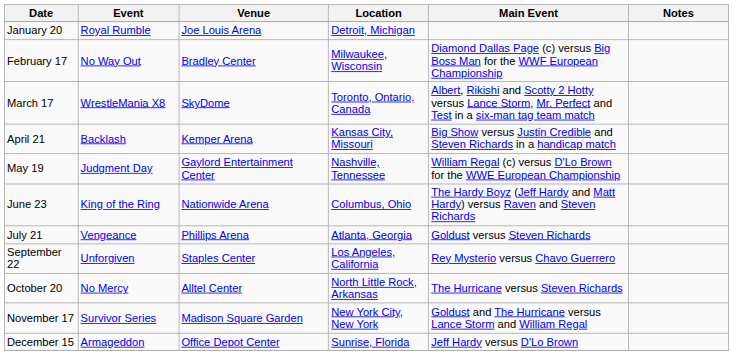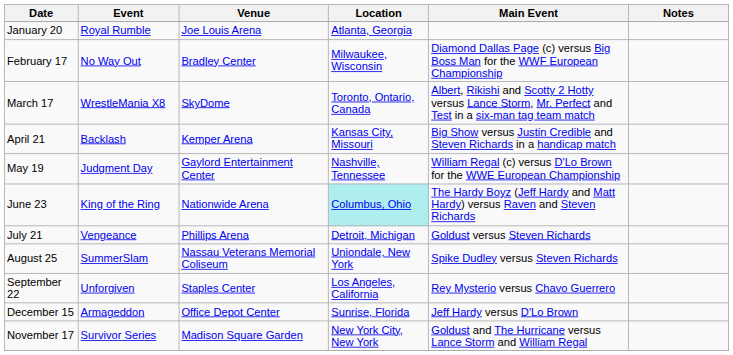 <table class="sortable wikitable succession-box" style="font-size:85%; width:100%">
 <tr>
 <th scope="col" style="width:5%;">Date</th>
 <th scope="col" style="width:10%;">Event</th>
 <th scope="col" style="width:15%;">Venue</th>
 <th scope="col" style="width:10%;">Location</th>
 <th scope="col" style="width:20%;">Main Event</th>
 <th scope="col" style="width:10%;">Notes</th>
 </tr>
 <tr>
 </tr>
 <tr>
 <td>January 20</td>
 <td><a href='#'>Royal Rumble</a></td>
 <td><a href='#'>Joe Louis Arena</a></td>
-<td><a href='#'>Detroit, Michigan</a></td>
+<td><a href='#'>Atlanta, Georgia</a></td>
 <td></td>
 <td></td>
 </tr>
 <tr>
 <td>February 17</td>
 <td><a href='#'>No Way Out</a></td>
 <td><a href='#'>Bradley Center</a></td>
 <td><a href='#'>Milwaukee, Wisconsin</a></td>
 <td><a href='#'>Diamond Dallas Page</a> (c) versus <a href='#'>Big Boss Man</a> for the <a href='#'>WWF European Championship</a></td>
 <td></td>
 </tr>
 <tr>
 <td>March 17</td>
 <td><a href='#'>WrestleMania X8</a></td>
 <td><a href='#'>SkyDome</a></td>
 <td><a href='#'>Toronto, Ontario, Canada</a></td>
 <td><a href='#'>Albert</a>, <a href='#'>Rikishi</a> and <a href='#'>Scotty 2 Hotty</a> versus <a href='#'>Lance Storm</a>, <a href='#'>Mr. Perfect</a> and <a href='#'>Test</a> in a <a href='#'>six-man tag team match</a></td>
 <td></td>
 </tr>
 <tr>
 <td>April 21</td>
 <td><a href='#'>Backlash</a></td>
 <td><a href='#'>Kemper Arena</a></td>
 <td><a href='#'>Kansas City, Missouri</a></td>
 <td><a href='#'>Big Show</a> versus <a href='#'>Justin Credible</a> and <a href='#'>Steven Richards</a> in a <a href='#'>handicap match</a></td>
 <td></td>
 </tr>
 <tr>
 <td>May 19</td>
 <td><a href='#'>Judgment Day</a></td>
 <td><a href='#'>Gaylord Entertainment Center</a></td>
 <td><a href='#'>Nashville, Tennessee</a></td>
 <td><a href='#'>William Regal</a> (c) versus <a href='#'>D'Lo Brown</a> for the <a href='#'>WWE European Championship</a></td>
 <td></td>
 </tr>
 <tr>
 <td>June 23</td>
 <td><a href='#'>King of the Ring</a></td>
 <td><a href='#'>Nationwide Arena</a></td>
-<td><a href='#'>Columbus, Ohio</a></td>
+<td style="background: paleturquoise;"><a href='#'>Columbus, Ohio</a></td>
 <td><a href='#'>The Hardy Boyz</a> (<a href='#'>Jeff Hardy</a> and <a href='#'>Matt Hardy</a>) versus <a href='#'>Raven</a> and <a href='#'>Steven Richards</a></td>
 <td></td>
 </tr>
 <tr>
 <td>July 21</td>
 <td><a href='#'>Vengeance</a></td>
 <td><a href='#'>Phillips Arena</a></td>
-<td><a href='#'>Atlanta, Georgia</a></td>
+<td><a href='#'>Detroit, Michigan</a></td>
 <td><a href='#'>Goldust</a> versus <a href='#'>Steven Richards</a></td>
+<td></td>
+</tr>
+<tr>
+<td>August 25</td>
+<td><a href='#'>SummerSlam</a></td>
+<td><a href='#'>Nassau Veterans Memorial Coliseum</a></td>
+<td><a href='#'>Uniondale, New York</a></td>
+<td><a href='#'>Spike Dudley</a> versus <a href='#'>Steven Richards</a></td>
 <td></td>
 </tr>
 <tr>
 <td>September 22</td>
 <td><a href='#'>Unforgiven</a></td>
 <td><a href='#'>Staples Center</a></td>
 <td><a href='#'>Los Angeles, California</a></td>
 <td><a href='#'>Rey Mysterio</a> versus <a href='#'>Chavo Guerrero</a></td>
 <td></td>
 </tr>
 <tr>
-<td>October 20</td>
-<td><a href='#'>No Mercy</a></td>
-<td><a href='#'>Alltel Center</a></td>
-<td><a href='#'>North Little Rock, Arkansas</a></td>
-<td><a href='#'>The Hurricane</a> versus <a href='#'>Steven Richards</a></td>
+<td>December 15</td>
+<td><a href='#'>Armageddon</a></td>
+<td><a href='#'>Office Depot Center</a></td>
+<td><a href='#'>Sunrise, Florida</a></td>
+<td><a href='#'>Jeff Hardy</a> versus <a href='#'>D'Lo Brown</a></td>
 <td></td>
 </tr>
 <tr>
 <td>November 17</td>
 <td><a href='#'>Survivor Series</a></td>
 <td><a href='#'>Madison Square Garden</a></td>
 <td><a href='#'>New York City, New York</a></td>
 <td><a href='#'>Goldust</a> and <a href='#'>The Hurricane</a> versus <a href='#'>Lance Storm</a> and <a href='#'>William Regal</a></td>
 <td></td>
 </tr>
 <tr>
-<td>December 15</td>
-<td><a href='#'>Armageddon</a></td>
-<td><a href='#'>Office Depot Center</a></td>
-<td><a href='#'>Sunrise, Florida</a></td>
-<td><a href='#'>Jeff Hardy</a> versus <a href='#'>D'Lo Brown</a></td>
-<td></td>
-</tr>
-<tr>
 </tr>
 </table>
